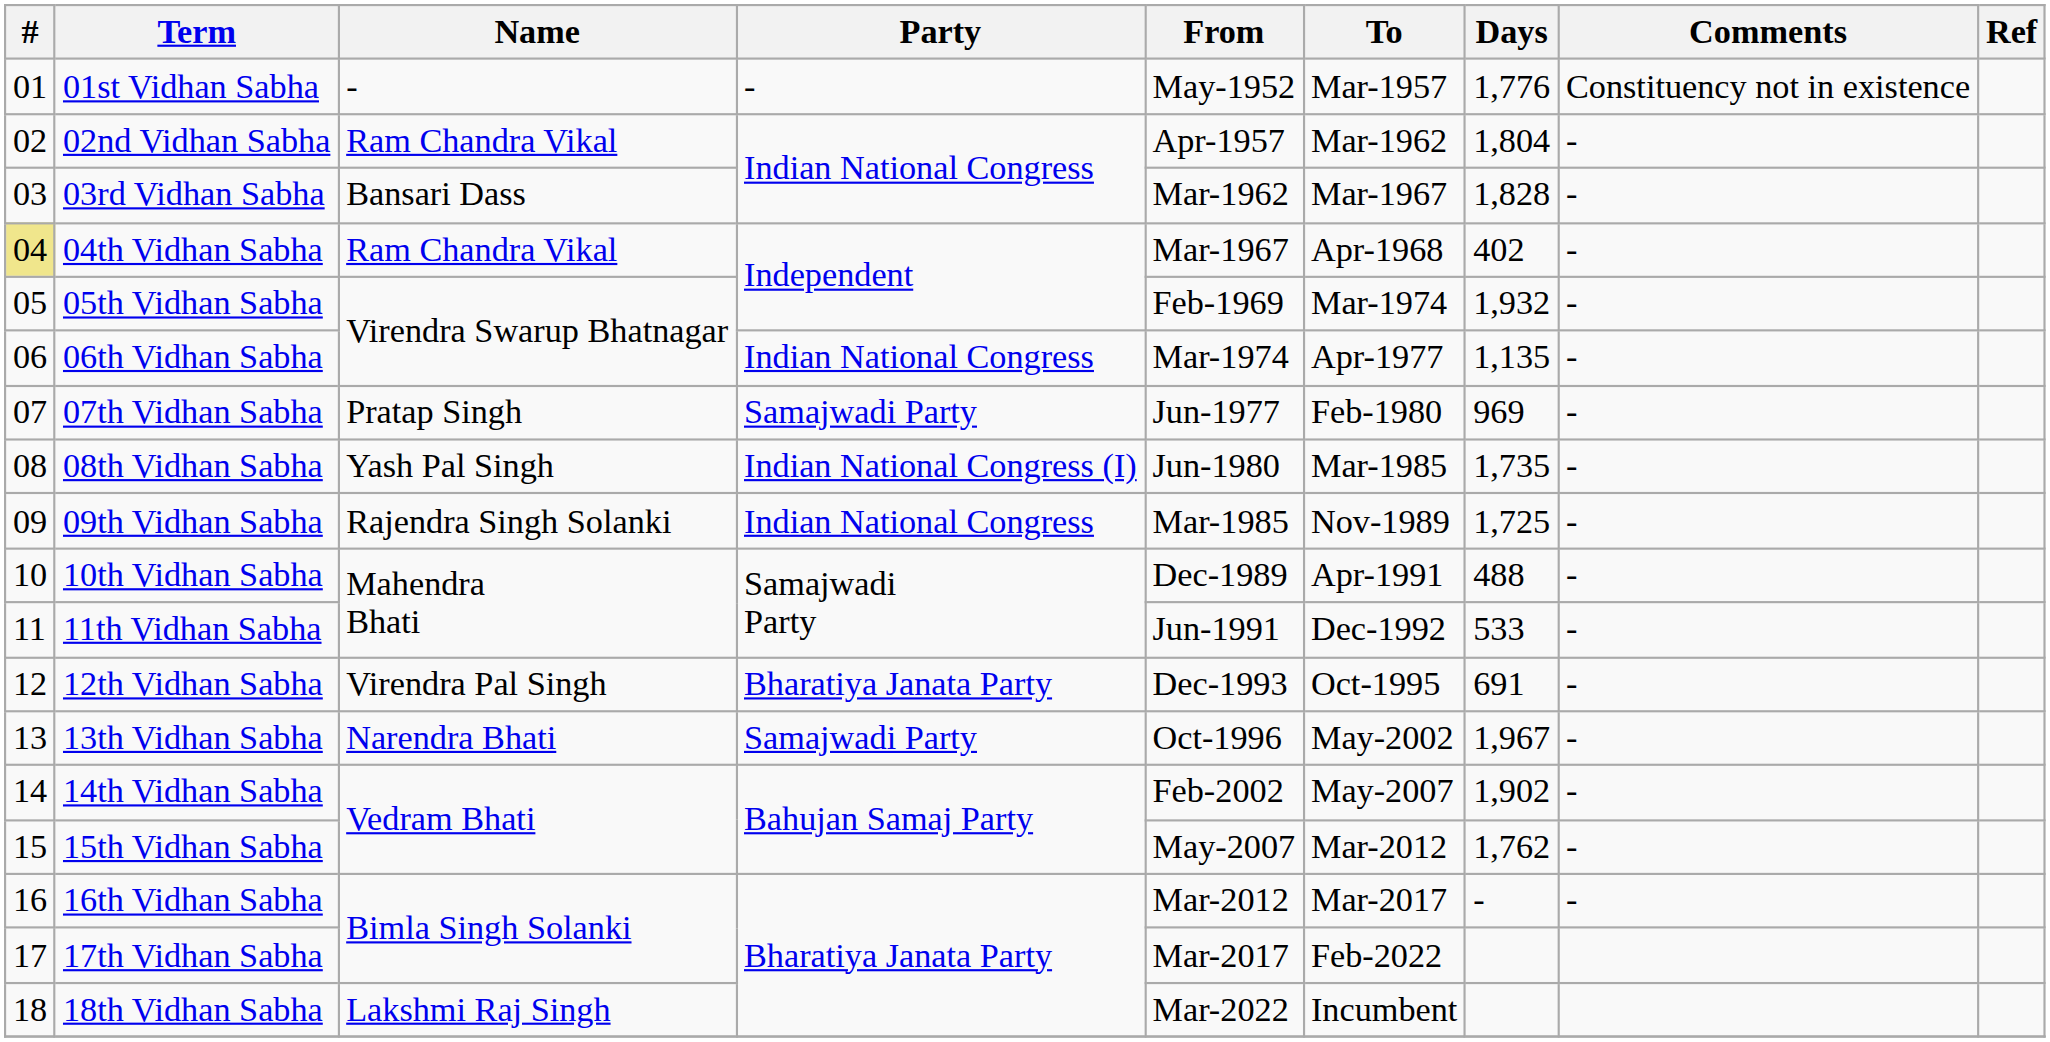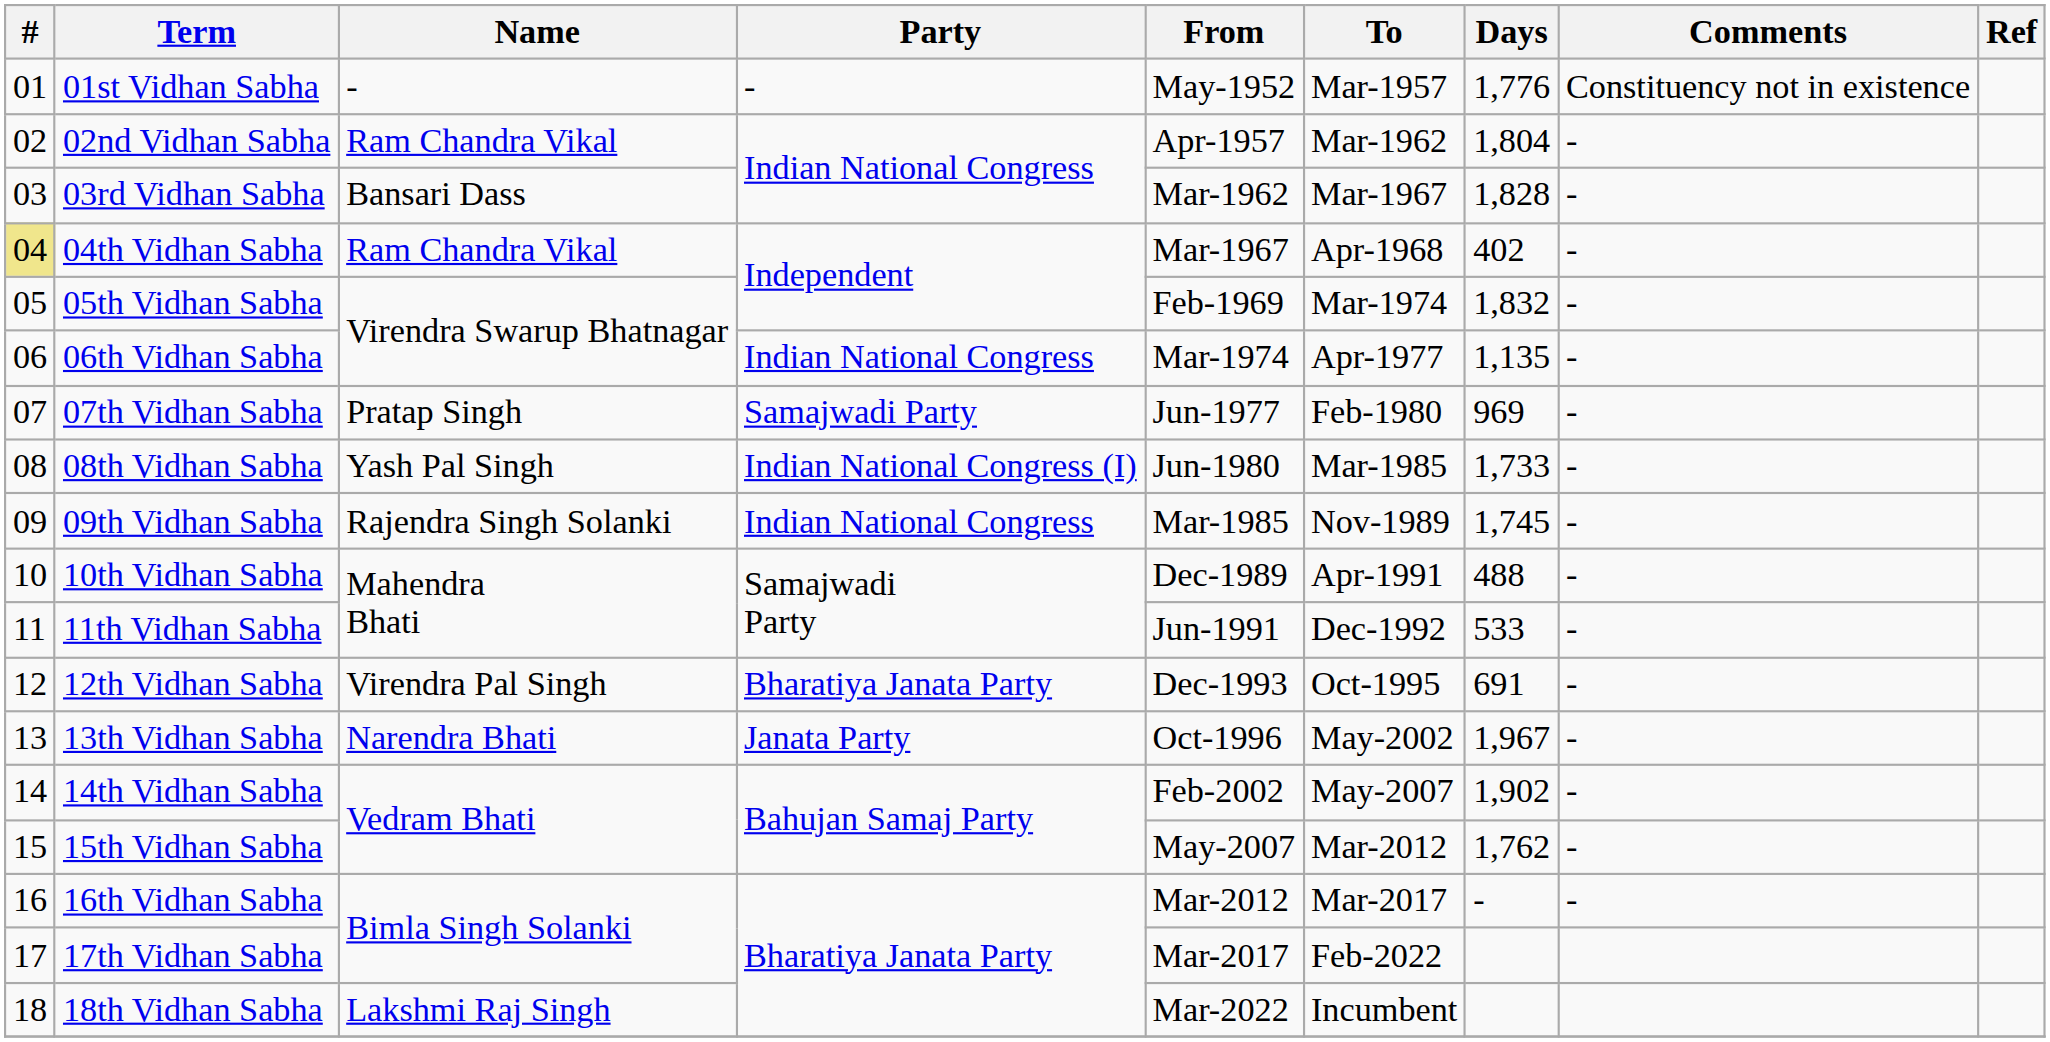 <table class="wikitable sortable">
 <tr>
 <th>#</th>
 <th><a href='#'>Term</a></th>
 <th>Name</th>
 <th>Party</th>
 <th>From</th>
 <th>To</th>
 <th>Days</th>
 <th>Comments</th>
 <th>Ref</th>
 </tr>
 <tr>
 <td>01</td>
 <td><a href='#'>01st Vidhan Sabha</a></td>
 <td>-</td>
 <td>-</td>
 <td>May-1952</td>
 <td>Mar-1957</td>
 <td>1,776</td>
 <td>Constituency not in existence</td>
 <td></td>
 </tr>
 <tr>
 <td>02</td>
 <td><a href='#'>02nd Vidhan Sabha</a></td>
 <td><a href='#'>Ram Chandra Vikal</a></td>
 <td rowspan="2"><a href='#'>Indian National Congress</a></td>
 <td>Apr-1957</td>
 <td>Mar-1962</td>
 <td>1,804</td>
 <td>-</td>
 <td></td>
 </tr>
 <tr>
 <td>03</td>
 <td><a href='#'>03rd Vidhan Sabha</a></td>
 <td>Bansari Dass</td>
 <td>Mar-1962</td>
 <td>Mar-1967</td>
 <td>1,828</td>
 <td>-</td>
 <td></td>
 </tr>
 <tr>
 <td style="background: khaki;">04</td>
 <td><a href='#'>04th Vidhan Sabha</a></td>
 <td><a href='#'>Ram Chandra Vikal</a></td>
 <td rowspan="2"><a href='#'>Independent</a></td>
 <td>Mar-1967</td>
 <td>Apr-1968</td>
 <td>402</td>
 <td>-</td>
 <td></td>
 </tr>
 <tr>
 <td>05</td>
 <td><a href='#'>05th Vidhan Sabha</a></td>
 <td rowspan="2">Virendra Swarup Bhatnagar</td>
 <td>Feb-1969</td>
 <td>Mar-1974</td>
-<td>1,932</td>
+<td>1,832</td>
 <td>-</td>
 <td></td>
 </tr>
 <tr>
 <td>06</td>
 <td><a href='#'>06th Vidhan Sabha</a></td>
 <td><a href='#'>Indian National Congress</a></td>
 <td>Mar-1974</td>
 <td>Apr-1977</td>
 <td>1,135</td>
 <td>-</td>
 <td></td>
 </tr>
 <tr>
 <td>07</td>
 <td><a href='#'>07th Vidhan Sabha</a></td>
 <td>Pratap Singh</td>
 <td><a href='#'>Samajwadi Party</a></td>
 <td>Jun-1977</td>
 <td>Feb-1980</td>
 <td>969</td>
 <td>-</td>
 <td></td>
 </tr>
 <tr>
 <td>08</td>
 <td><a href='#'>08th Vidhan Sabha</a></td>
 <td>Yash Pal Singh</td>
 <td><a href='#'>Indian National Congress (I)</a></td>
 <td>Jun-1980</td>
 <td>Mar-1985</td>
-<td>1,735</td>
+<td>1,733</td>
 <td>-</td>
 <td></td>
 </tr>
 <tr>
 <td>09</td>
 <td><a href='#'>09th Vidhan Sabha</a></td>
 <td>Rajendra Singh Solanki</td>
 <td><a href='#'>Indian National Congress</a></td>
 <td>Mar-1985</td>
 <td>Nov-1989</td>
-<td>1,725</td>
+<td>1,745</td>
 <td>-</td>
 <td></td>
 </tr>
 <tr>
 <td>10</td>
 <td><a href='#'>10th Vidhan Sabha</a></td>
 <td rowspan="2">Mahendra<br>Bhati</td>
 <td rowspan="2">Samajwadi<br>Party</td>
 <td>Dec-1989</td>
 <td>Apr-1991</td>
 <td>488</td>
 <td>-</td>
 <td></td>
 </tr>
 <tr>
 <td>11</td>
 <td><a href='#'>11th Vidhan Sabha</a></td>
 <td>Jun-1991</td>
 <td>Dec-1992</td>
 <td>533</td>
 <td>-</td>
 <td></td>
 </tr>
 <tr>
 <td>12</td>
 <td><a href='#'>12th Vidhan Sabha</a></td>
 <td>Virendra Pal Singh</td>
 <td><a href='#'>Bharatiya Janata Party</a></td>
 <td>Dec-1993</td>
 <td>Oct-1995</td>
 <td>691</td>
 <td>-</td>
 <td></td>
 </tr>
 <tr>
 <td>13</td>
 <td><a href='#'>13th Vidhan Sabha</a></td>
 <td><a href='#'>Narendra Bhati</a></td>
-<td><a href='#'>Samajwadi Party</a></td>
+<td><a href='#'>Janata Party</a></td>
 <td>Oct-1996</td>
 <td>May-2002</td>
 <td>1,967</td>
 <td>-</td>
 <td></td>
 </tr>
 <tr>
 <td>14</td>
 <td><a href='#'>14th Vidhan Sabha</a></td>
 <td rowspan="2"><a href='#'>Vedram Bhati</a></td>
 <td rowspan="2"><a href='#'>Bahujan Samaj Party</a></td>
 <td>Feb-2002</td>
 <td>May-2007</td>
 <td>1,902</td>
 <td>-</td>
 <td></td>
 </tr>
 <tr>
 <td>15</td>
 <td><a href='#'>15th Vidhan Sabha</a></td>
 <td>May-2007</td>
 <td>Mar-2012</td>
 <td>1,762</td>
 <td>-</td>
 <td></td>
 </tr>
 <tr>
 <td>16</td>
 <td><a href='#'>16th Vidhan Sabha</a></td>
 <td rowspan="2"><a href='#'>Bimla Singh Solanki</a></td>
 <td rowspan="3"><a href='#'>Bharatiya Janata Party</a></td>
 <td>Mar-2012</td>
 <td>Mar-2017</td>
 <td>-</td>
 <td>-</td>
 <td></td>
 </tr>
 <tr>
 <td>17</td>
 <td><a href='#'>17th Vidhan Sabha</a></td>
 <td>Mar-2017</td>
 <td>Feb-2022</td>
 <td></td>
 <td></td>
 <td></td>
 </tr>
 <tr>
 <td>18</td>
 <td><a href='#'>18th Vidhan Sabha</a></td>
 <td><a href='#'>Lakshmi Raj Singh</a></td>
 <td>Mar-2022</td>
 <td>Incumbent</td>
 <td></td>
 <td></td>
 <td></td>
 </tr>
 <tr>
 </tr>
 </table>
